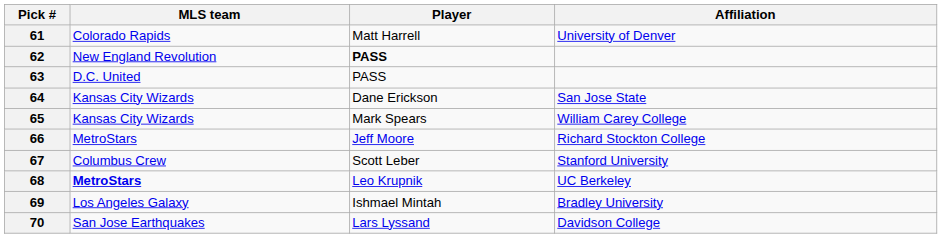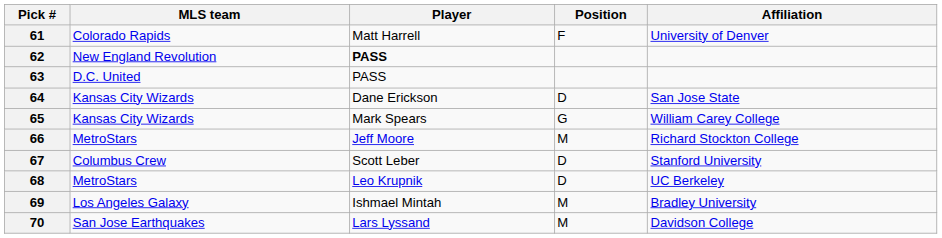 <table class="wikitable sortable" style="width:90%">
 <tr>
 <th width=7%>Pick #</th>
 <th width=30%>MLS team</th>
 <th width=22%>Player</th>
+<th width=10%>Position</th>
 <th>Affiliation</th>
 </tr>
 <tr>
 <th>61</th>
 <td><a href='#'>Colorado Rapids</a></td>
 <td>Matt Harrell</td>
+<td>F</td>
 <td><a href='#'>University of Denver</a></td>
 </tr>
 <tr>
 <th>62</th>
 <td><a href='#'>New England Revolution</a></td>
 <td><strong>PASS</strong></td>
 <td></td>
+<td></td>
 </tr>
 <tr>
 <th>63</th>
 <td><a href='#'>D.C. United</a></td>
 <td>PASS</td>
 <td></td>
+<td></td>
 </tr>
 <tr>
 <th>64</th>
 <td><a href='#'>Kansas City Wizards</a></td>
 <td>Dane Erickson</td>
+<td>D</td>
 <td><a href='#'>San Jose State</a></td>
 </tr>
 <tr>
 <th>65</th>
 <td><a href='#'>Kansas City Wizards</a></td>
 <td>Mark Spears</td>
+<td>G</td>
 <td><a href='#'>William Carey College</a></td>
 </tr>
 <tr>
 <th>66</th>
 <td><a href='#'>MetroStars</a></td>
 <td><a href='#'>Jeff Moore</a></td>
+<td>M</td>
 <td><a href='#'>Richard Stockton College</a></td>
 </tr>
 <tr>
 <th>67</th>
 <td><a href='#'>Columbus Crew</a></td>
 <td>Scott Leber</td>
+<td>D</td>
 <td><a href='#'>Stanford University</a></td>
 </tr>
 <tr>
 <th>68</th>
-<td><strong><a href='#'>MetroStars</a></strong></td>
+<td><a href='#'>MetroStars</a></td>
 <td><a href='#'>Leo Krupnik</a></td>
+<td>D</td>
 <td><a href='#'>UC Berkeley</a></td>
 </tr>
 <tr>
 <th>69</th>
 <td><a href='#'>Los Angeles Galaxy</a></td>
 <td>Ishmael Mintah</td>
+<td>M</td>
 <td><a href='#'>Bradley University</a></td>
 </tr>
 <tr>
 <th>70</th>
 <td><a href='#'>San Jose Earthquakes</a></td>
 <td><a href='#'>Lars Lyssand</a></td>
+<td>M</td>
 <td><a href='#'>Davidson College</a></td>
 </tr>
 </table>
